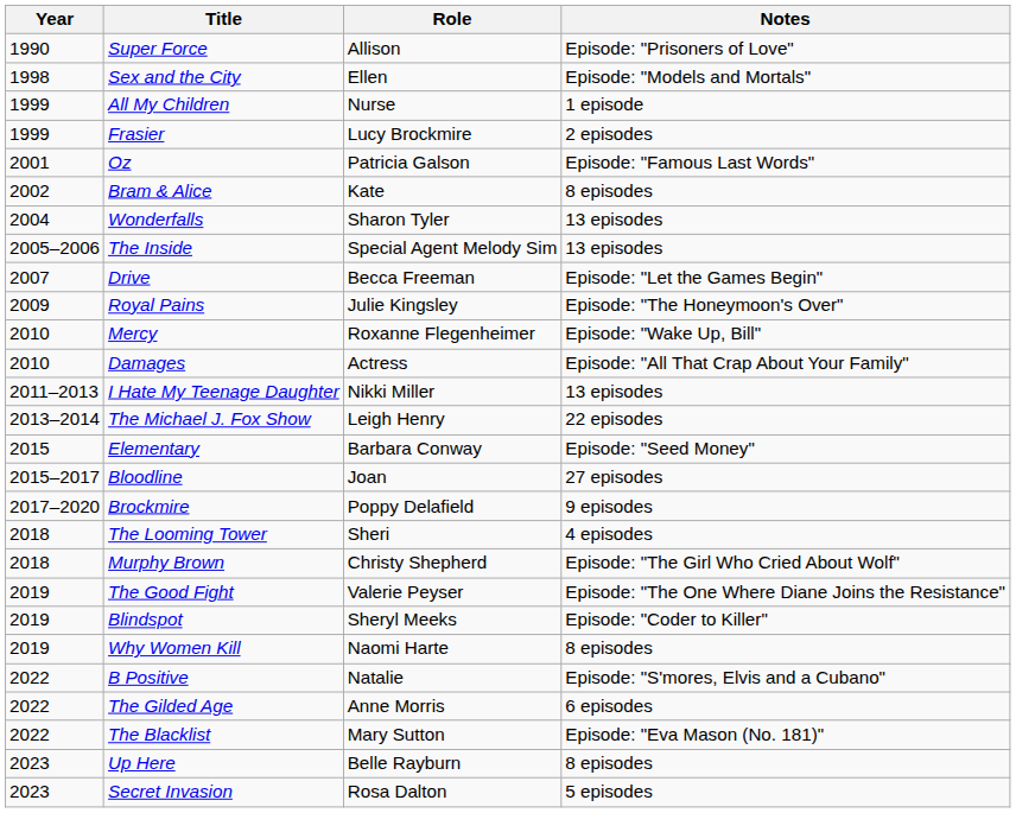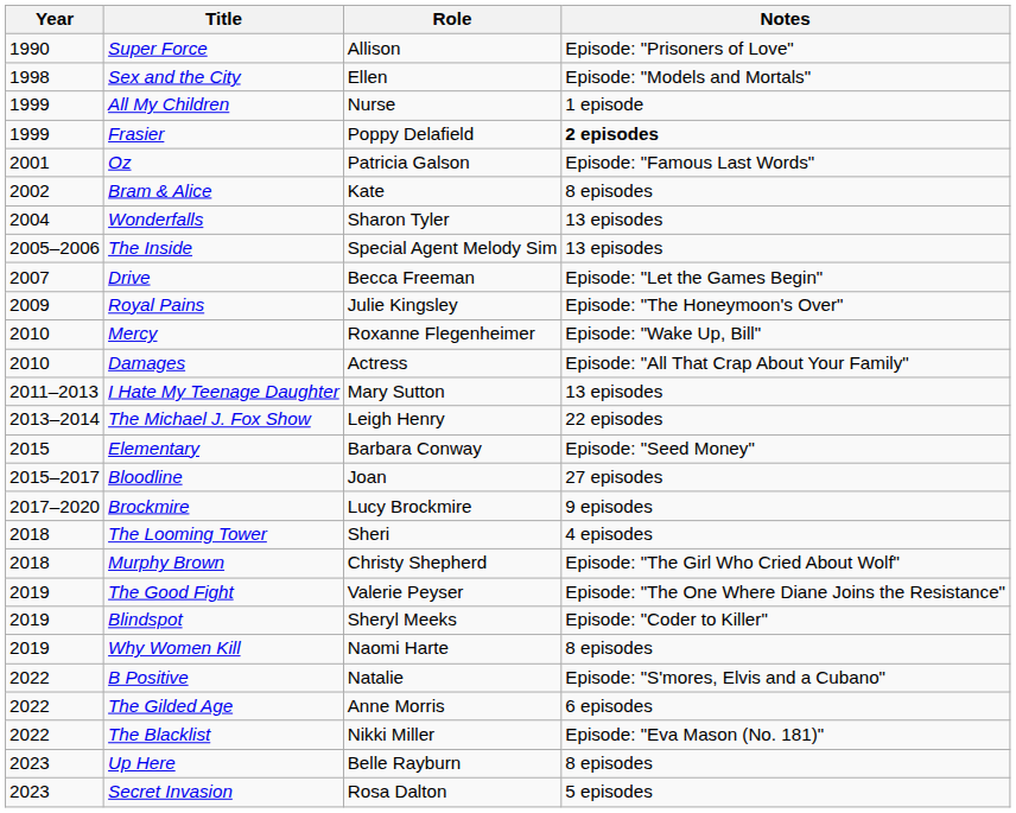 <table class="wikitable sortable">
 <tr>
 <th>Year</th>
 <th>Title</th>
 <th>Role</th>
 <th class="unsortable">Notes</th>
 </tr>
 <tr>
 <td>1990</td>
 <td><em><a href='#'>Super Force</a></em></td>
 <td>Allison</td>
 <td>Episode: "Prisoners of Love"</td>
 </tr>
 <tr>
 <td>1998</td>
 <td><em><a href='#'>Sex and the City</a></em></td>
 <td>Ellen</td>
 <td>Episode: "Models and Mortals"</td>
 </tr>
 <tr>
 <td>1999</td>
 <td><em><a href='#'>All My Children</a></em></td>
 <td>Nurse</td>
 <td>1 episode</td>
 </tr>
 <tr>
 <td>1999</td>
 <td><em><a href='#'>Frasier</a></em></td>
-<td>Lucy Brockmire</td>
-<td>2 episodes</td>
+<td>Poppy Delafield</td>
+<td><strong>2 episodes</strong></td>
 </tr>
 <tr>
 <td>2001</td>
 <td><em><a href='#'>Oz</a></em></td>
 <td>Patricia Galson</td>
 <td>Episode: "Famous Last Words"</td>
 </tr>
 <tr>
 <td>2002</td>
 <td><em><a href='#'>Bram & Alice</a></em></td>
 <td>Kate</td>
 <td>8 episodes</td>
 </tr>
 <tr>
 <td>2004</td>
 <td><em><a href='#'>Wonderfalls</a></em></td>
 <td>Sharon Tyler</td>
 <td>13 episodes</td>
 </tr>
 <tr>
 <td>2005–2006</td>
 <td><em><a href='#'>The Inside</a></em></td>
 <td>Special Agent Melody Sim</td>
 <td>13 episodes</td>
 </tr>
 <tr>
 <td>2007</td>
 <td><em><a href='#'>Drive</a></em></td>
 <td>Becca Freeman</td>
 <td>Episode: "Let the Games Begin"</td>
 </tr>
 <tr>
 <td>2009</td>
 <td><em><a href='#'>Royal Pains</a></em></td>
 <td>Julie Kingsley</td>
 <td>Episode: "The Honeymoon's Over"</td>
 </tr>
 <tr>
 <td>2010</td>
 <td><em><a href='#'>Mercy</a></em></td>
 <td>Roxanne Flegenheimer</td>
 <td>Episode: "Wake Up, Bill"</td>
 </tr>
 <tr>
 <td>2010</td>
 <td><em><a href='#'>Damages</a></em></td>
 <td>Actress</td>
 <td>Episode: "All That Crap About Your Family"</td>
 </tr>
 <tr>
 <td>2011–2013</td>
 <td><em><a href='#'>I Hate My Teenage Daughter</a></em></td>
-<td>Nikki Miller</td>
+<td>Mary Sutton</td>
 <td>13 episodes</td>
 </tr>
 <tr>
 <td>2013–2014</td>
 <td><em><a href='#'>The Michael J. Fox Show</a></em></td>
 <td>Leigh Henry</td>
 <td>22 episodes</td>
 </tr>
 <tr>
 <td>2015</td>
 <td><em><a href='#'>Elementary</a></em></td>
 <td>Barbara Conway</td>
 <td>Episode: "Seed Money"</td>
 </tr>
 <tr>
 <td>2015–2017</td>
 <td><em><a href='#'>Bloodline</a></em></td>
 <td>Joan</td>
 <td>27 episodes</td>
 </tr>
 <tr>
 <td>2017–2020</td>
 <td><em><a href='#'>Brockmire</a></em></td>
-<td>Poppy Delafield</td>
+<td>Lucy Brockmire</td>
 <td>9 episodes</td>
 </tr>
 <tr>
 <td>2018</td>
 <td><em><a href='#'>The Looming Tower</a></em></td>
 <td>Sheri</td>
 <td>4 episodes</td>
 </tr>
 <tr>
 <td>2018</td>
 <td><em><a href='#'>Murphy Brown</a></em></td>
 <td>Christy Shepherd</td>
 <td>Episode: "The Girl Who Cried About Wolf"</td>
 </tr>
 <tr>
 <td>2019</td>
 <td><em><a href='#'>The Good Fight</a></em></td>
 <td>Valerie Peyser</td>
 <td>Episode: "The One Where Diane Joins the Resistance"</td>
 </tr>
 <tr>
 <td>2019</td>
 <td><em><a href='#'>Blindspot</a></em></td>
 <td>Sheryl Meeks</td>
 <td>Episode: "Coder to Killer"</td>
 </tr>
 <tr>
 <td>2019</td>
 <td><em><a href='#'>Why Women Kill</a></em></td>
 <td>Naomi Harte</td>
 <td>8 episodes</td>
 </tr>
 <tr>
 <td>2022</td>
 <td><em><a href='#'>B Positive</a></em></td>
 <td>Natalie</td>
 <td>Episode: "S'mores, Elvis and a Cubano"</td>
 </tr>
 <tr>
 <td>2022</td>
 <td><em><a href='#'>The Gilded Age</a></em></td>
 <td>Anne Morris</td>
 <td>6 episodes</td>
 </tr>
 <tr>
 <td>2022</td>
 <td><em><a href='#'>The Blacklist</a></em></td>
-<td>Mary Sutton</td>
+<td>Nikki Miller</td>
 <td>Episode: "Eva Mason (No. 181)"</td>
 </tr>
 <tr>
 <td>2023</td>
 <td><em><a href='#'>Up Here</a></em></td>
 <td>Belle Rayburn</td>
 <td>8 episodes</td>
 </tr>
 <tr>
 <td>2023</td>
 <td><em><a href='#'>Secret Invasion</a></em></td>
 <td>Rosa Dalton</td>
 <td>5 episodes</td>
 </tr>
 </table>
